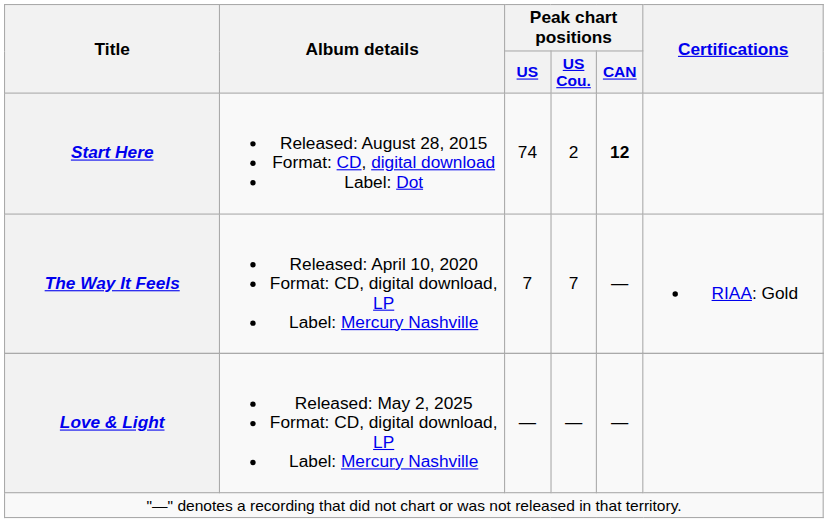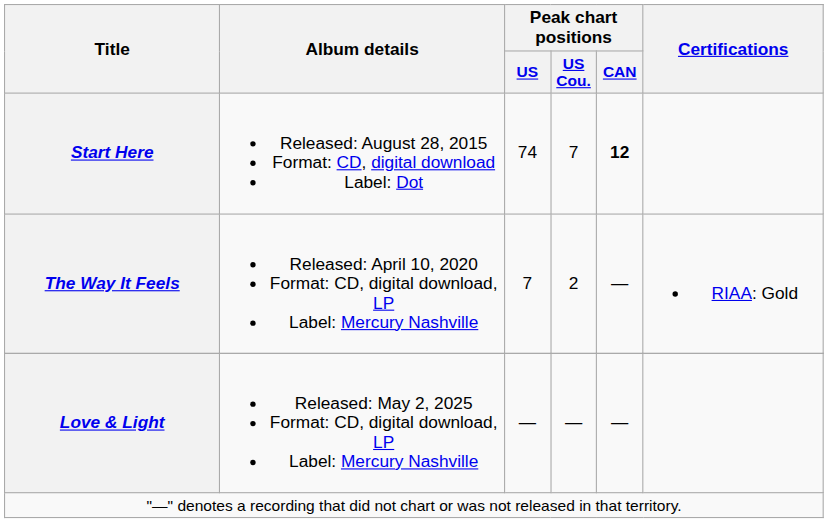 <table class="wikitable plainrowheaders" style="text-align:center;">
 <tr>
 <th scope="col" rowspan="2" style="width:12em;">Title</th>
 <th scope="col" rowspan="2" style="width:16em;">Album details</th>
 <th scope="col" colspan="3">Peak chart positions</th>
 <th scope="col" rowspan="2" style="width:10em;"><a href='#'>Certifications</a></th>
 </tr>
 <tr>
 <th scope="col" style="width:2.5em;font-size:90%;"><a href='#'>US</a><br></th>
 <th scope="col" style="width:2.5em;font-size:90%;"><a href='#'>US<br>Cou.</a><br></th>
 <th scope="col" style="width:2.5em;font-size:90%;"><a href='#'>CAN</a><br></th>
 </tr>
 <tr>
 <th scope="row"><em><a href='#'>Start Here</a></em></th>
 <td><br><ul><li>Released: August 28, 2015</li><li>Format: <a href='#'>CD</a>, <a href='#'>digital download</a></li><li>Label: <a href='#'>Dot</a></li></ul></td>
 <td>74</td>
-<td>2</td>
+<td>7</td>
 <td><strong>12</strong></td>
 <td></td>
 </tr>
 <tr>
 <th scope="row"><em><a href='#'>The Way It Feels</a></em></th>
 <td><br><ul><li>Released: April 10, 2020</li><li>Format: CD, digital download, <a href='#'>LP</a></li><li>Label: <a href='#'>Mercury Nashville</a></li></ul></td>
 <td>7</td>
-<td>7</td>
+<td>2</td>
 <td>—</td>
 <td><br><ul><li><a href='#'>RIAA</a>: Gold</li></ul></td>
 </tr>
 <tr>
 </tr>
 <tr>
 <th scope="row"><em><a href='#'>Love & Light</a></em></th>
 <td><br><ul><li>Released: May 2, 2025</li><li>Format: CD, digital download, <a href='#'>LP</a></li><li>Label: <a href='#'>Mercury Nashville</a></li></ul></td>
 <td>—</td>
 <td>—</td>
 <td>—</td>
 <td></td>
 </tr>
 <tr>
 <td colspan="6" style="font-size:90%">"—" denotes a recording that did not chart or was not released in that territory.</td>
 </tr>
 </table>
